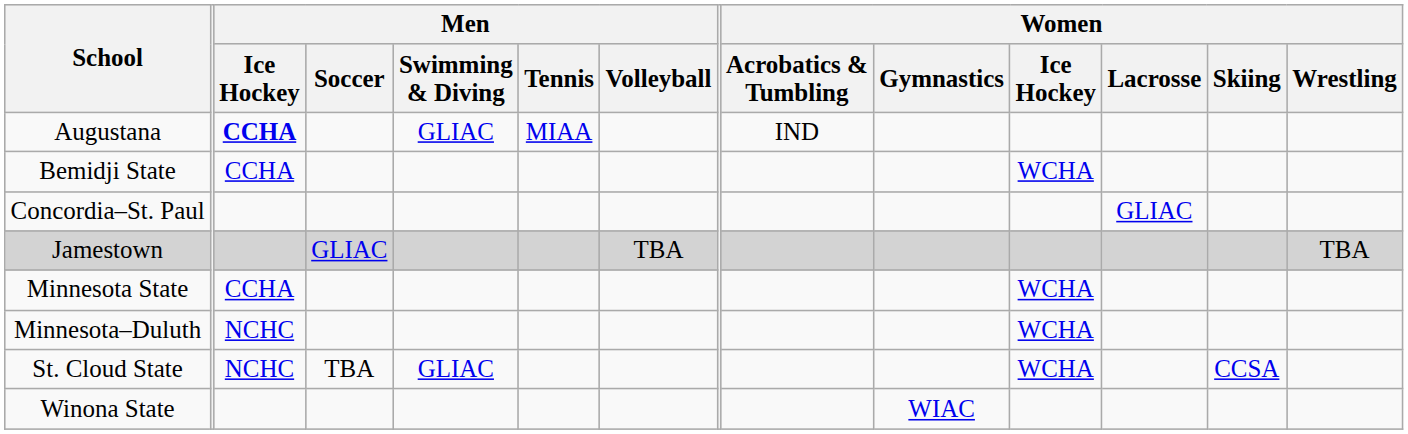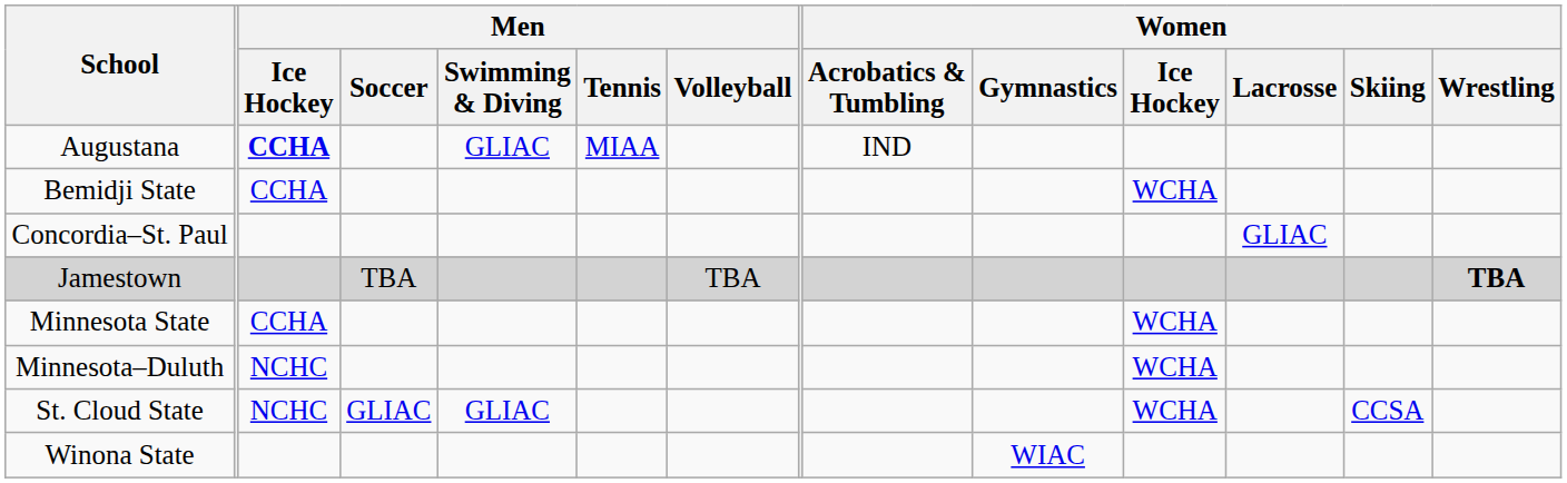 <table class="wikitable" style="text-align:center">
 <tr>
 <th rowspan=2>School</th>
 <th rowspan=11 width=1 style="padding:0"></th>
 <th colspan=5>Men</th>
 <th rowspan=11 width=1 style="padding:0"></th>
 <th colspan=7>Women</th>
 </tr>
 <tr>
 <th>Ice<br>Hockey</th>
 <th>Soccer</th>
 <th>Swimming<br>& Diving</th>
 <th>Tennis</th>
 <th>Volleyball</th>
 <th>Acrobatics &<br>Tumbling</th>
 <th>Gymnastics</th>
 <th>Ice<br>Hockey</th>
 <th>Lacrosse</th>
 <th>Skiing</th>
 <th>Wrestling</th>
 </tr>
 <tr>
 <td>Augustana</td>
 <td><strong><a href='#'>CCHA</a></strong></td>
 <td></td>
 <td><a href='#'>GLIAC</a></td>
 <td><a href='#'>MIAA</a></td>
 <td></td>
 <td>IND</td>
 <td></td>
 <td></td>
 <td></td>
 <td></td>
 <td></td>
 </tr>
 <tr>
 <td>Bemidji State</td>
 <td><a href='#'>CCHA</a></td>
 <td></td>
 <td></td>
 <td></td>
 <td></td>
 <td></td>
 <td></td>
 <td><a href='#'>WCHA</a></td>
 <td></td>
 <td></td>
 <td></td>
 </tr>
 <tr>
 <td>Concordia–St. Paul</td>
 <td></td>
 <td></td>
 <td></td>
 <td></td>
 <td></td>
 <td></td>
 <td></td>
 <td></td>
 <td><a href='#'>GLIAC</a></td>
 <td></td>
 <td></td>
 </tr>
 <tr bgcolor=lightgray>
 <td>Jamestown</td>
 <td></td>
-<td><a href='#'>GLIAC</a></td>
+<td>TBA</td>
 <td></td>
 <td></td>
 <td>TBA</td>
 <td></td>
 <td></td>
 <td></td>
 <td></td>
 <td></td>
-<td>TBA</td>
+<td><strong>TBA</strong></td>
 </tr>
 <tr>
 <td>Minnesota State</td>
 <td><a href='#'>CCHA</a></td>
 <td></td>
 <td></td>
 <td></td>
 <td></td>
 <td></td>
 <td></td>
 <td><a href='#'>WCHA</a></td>
 <td></td>
 <td></td>
 <td></td>
 </tr>
 <tr>
 <td>Minnesota–Duluth</td>
 <td><a href='#'>NCHC</a></td>
 <td></td>
 <td></td>
 <td></td>
 <td></td>
 <td></td>
 <td></td>
 <td><a href='#'>WCHA</a></td>
 <td></td>
 <td></td>
 <td></td>
 </tr>
 <tr>
 <td>St. Cloud State</td>
 <td><a href='#'>NCHC</a></td>
-<td>TBA</td>
+<td><a href='#'>GLIAC</a></td>
 <td><a href='#'>GLIAC</a></td>
 <td></td>
 <td></td>
 <td></td>
 <td></td>
 <td><a href='#'>WCHA</a></td>
 <td></td>
 <td><a href='#'>CCSA</a></td>
 <td></td>
 </tr>
 <tr>
 <td>Winona State</td>
 <td></td>
 <td></td>
 <td></td>
 <td></td>
 <td></td>
 <td></td>
 <td><a href='#'>WIAC</a></td>
 <td></td>
 <td></td>
 <td></td>
 <td></td>
 </tr>
 </table>
